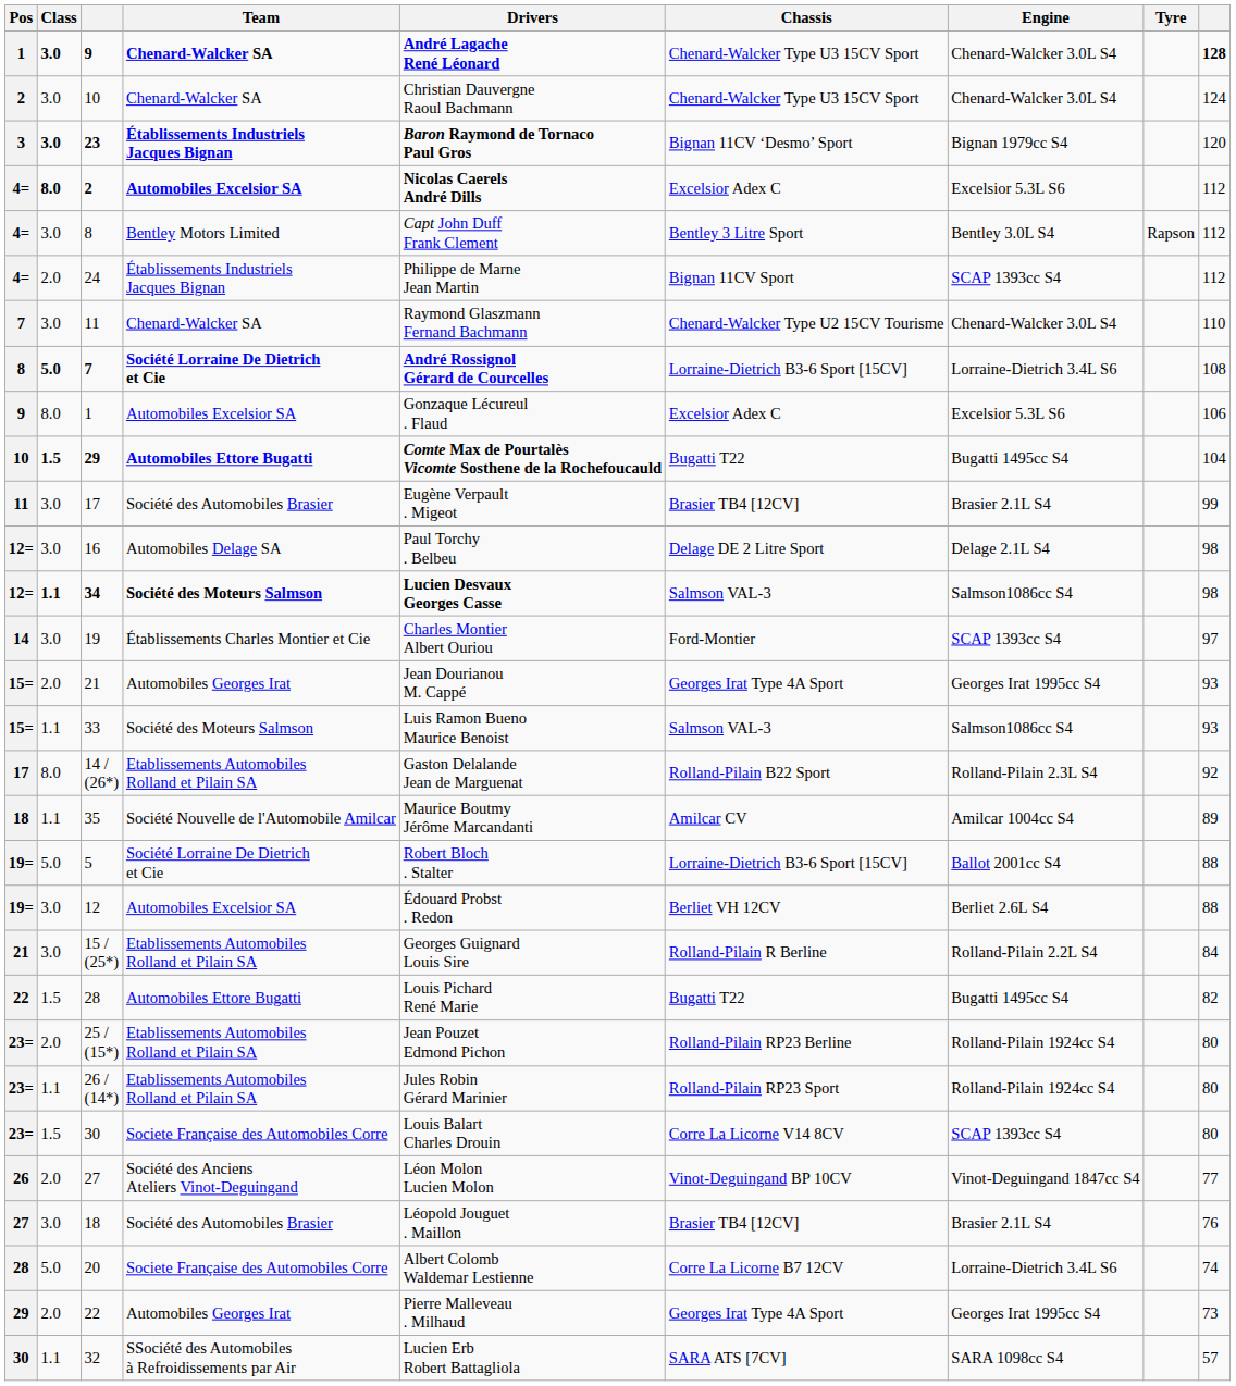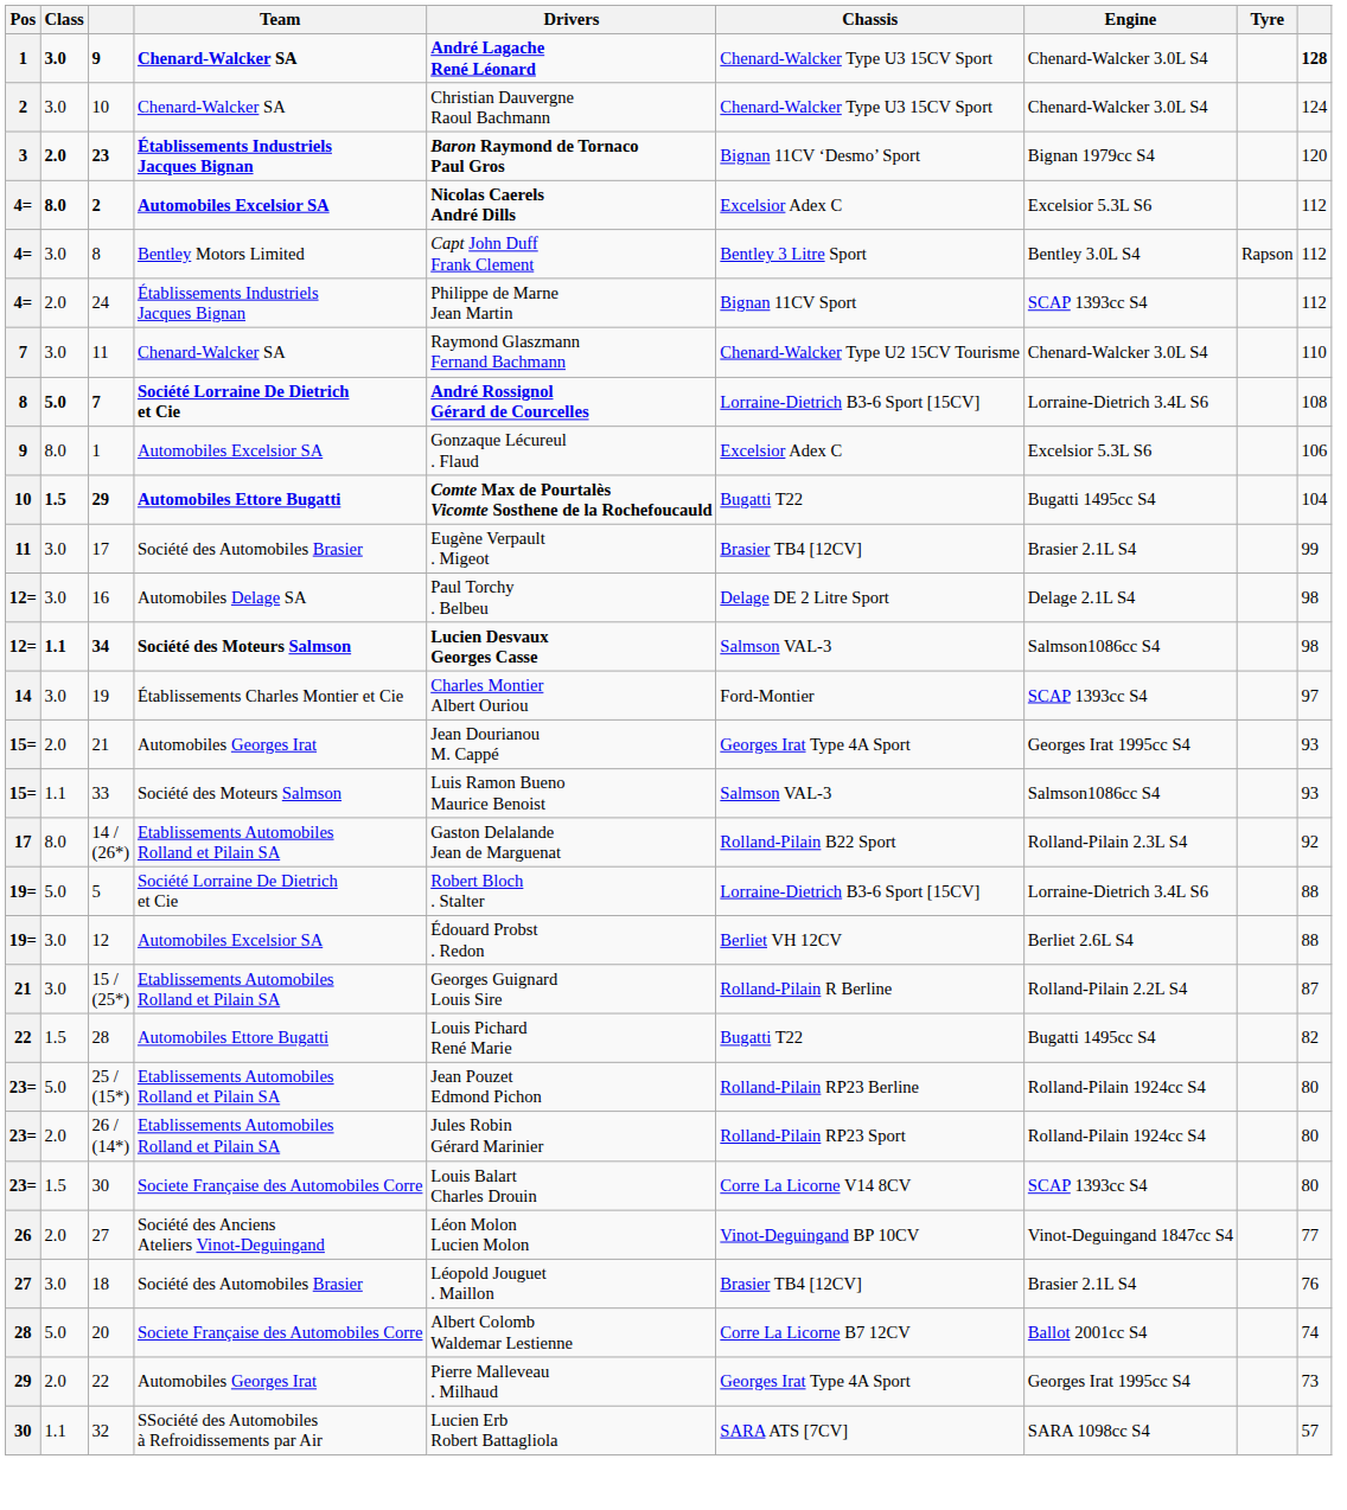 <table class="wikitable" style="font-size: 95%;">
 <tr>
 <th>Pos</th>
 <th>Class</th>
 <th></th>
 <th>Team</th>
 <th>Drivers</th>
 <th>Chassis</th>
 <th>Engine</th>
 <th>Tyre</th>
 <th></th>
 </tr>
 <tr>
 <th><strong>1</strong></th>
 <td><strong>3.0</strong></td>
 <td><strong>9</strong></td>
 <td><strong> <a href='#'>Chenard-Walcker</a> SA</strong></td>
 <td><strong> <a href='#'>André Lagache</a><br> <a href='#'>René Léonard</a></strong></td>
 <td><a href='#'>Chenard-Walcker</a> Type U3 15CV Sport</td>
 <td>Chenard-Walcker 3.0L S4</td>
 <td></td>
 <td><strong>128</strong></td>
 </tr>
 <tr>
 <th>2</th>
 <td>3.0</td>
 <td>10</td>
 <td> <a href='#'>Chenard-Walcker</a> SA</td>
 <td> Christian Dauvergne<br> Raoul Bachmann</td>
 <td><a href='#'>Chenard-Walcker</a> Type U3 15CV Sport</td>
 <td>Chenard-Walcker 3.0L S4</td>
 <td></td>
 <td>124</td>
 </tr>
 <tr>
 <th><strong>3</strong></th>
-<td><strong>3.0</strong></td>
+<td><strong>2.0</strong></td>
 <td><strong>23</strong></td>
 <td><strong> <a href='#'>Établissements Industriels<br>Jacques Bignan</a></strong></td>
 <td><strong> <em>Baron</em> Raymond de Tornaco<br> Paul Gros</strong></td>
 <td><a href='#'>Bignan</a> 11CV ‘Desmo’ Sport</td>
 <td>Bignan 1979cc S4</td>
 <td></td>
 <td>120</td>
 </tr>
 <tr>
 <th><strong>4=</strong></th>
 <td><strong>8.0</strong></td>
 <td><strong>2</strong></td>
 <td><strong> <a href='#'>Automobiles Excelsior SA</a></strong></td>
 <td><strong> Nicolas Caerels<br> André Dills</strong></td>
 <td><a href='#'>Excelsior</a> Adex C</td>
 <td>Excelsior 5.3L S6</td>
 <td></td>
 <td>112</td>
 </tr>
 <tr>
 <th>4=</th>
 <td>3.0</td>
 <td>8</td>
 <td> <a href='#'>Bentley</a> Motors Limited</td>
 <td> <em>Capt</em> <a href='#'>John Duff</a><br> <a href='#'>Frank Clement</a></td>
 <td><a href='#'>Bentley 3 Litre</a> Sport</td>
 <td>Bentley 3.0L S4</td>
 <td>Rapson</td>
 <td>112</td>
 </tr>
 <tr>
 <th>4=</th>
 <td>2.0</td>
 <td>24</td>
 <td> <a href='#'>Établissements Industriels<br>Jacques Bignan</a></td>
 <td> Philippe de Marne<br> Jean Martin</td>
 <td><a href='#'>Bignan</a> 11CV Sport</td>
 <td><a href='#'>SCAP</a> 1393cc S4</td>
 <td></td>
 <td>112</td>
 </tr>
 <tr>
 <th>7</th>
 <td>3.0</td>
 <td>11</td>
 <td> <a href='#'>Chenard-Walcker</a> SA</td>
 <td> Raymond Glaszmann<br> <a href='#'>Fernand Bachmann</a></td>
 <td><a href='#'>Chenard-Walcker</a> Type U2 15CV Tourisme</td>
 <td>Chenard-Walcker 3.0L S4</td>
 <td></td>
 <td>110</td>
 </tr>
 <tr>
 <th><strong>8</strong></th>
 <td><strong>5.0</strong></td>
 <td><strong>7</strong></td>
 <td><strong> <a href='#'>Société Lorraine De Dietrich</a><br>et Cie</strong></td>
 <td><strong> <a href='#'>André Rossignol</a><br> <a href='#'>Gérard de Courcelles</a></strong></td>
 <td><a href='#'>Lorraine-Dietrich</a> B3-6 Sport [15CV]</td>
 <td>Lorraine-Dietrich 3.4L S6</td>
 <td></td>
 <td>108</td>
 </tr>
 <tr>
 <th>9</th>
 <td>8.0</td>
 <td>1</td>
 <td> <a href='#'>Automobiles Excelsior SA</a></td>
 <td> Gonzaque Lécureul<br> . Flaud</td>
 <td><a href='#'>Excelsior</a> Adex C</td>
 <td>Excelsior 5.3L S6</td>
 <td></td>
 <td>106</td>
 </tr>
 <tr>
 <th><strong>10</strong></th>
 <td><strong>1.5</strong></td>
 <td><strong>29</strong></td>
 <td><strong> <a href='#'>Automobiles Ettore Bugatti</a></strong></td>
 <td><strong> <em>Comte</em> Max de Pourtalès<br> <em>Vicomte</em> Sosthene de la Rochefoucauld</strong></td>
 <td><a href='#'>Bugatti</a> T22</td>
 <td>Bugatti 1495cc S4</td>
 <td></td>
 <td>104</td>
 </tr>
 <tr>
 <th>11</th>
 <td>3.0</td>
 <td>17</td>
 <td> Société des Automobiles <a href='#'>Brasier</a></td>
 <td> Eugène Verpault<br> . Migeot</td>
 <td><a href='#'>Brasier</a> TB4 [12CV]</td>
 <td>Brasier 2.1L S4</td>
 <td></td>
 <td>99</td>
 </tr>
 <tr>
 <th>12=</th>
 <td>3.0</td>
 <td>16</td>
 <td> Automobiles <a href='#'>Delage</a> SA</td>
 <td> Paul Torchy<br> . Belbeu</td>
 <td><a href='#'>Delage</a> DE 2 Litre Sport</td>
 <td>Delage 2.1L S4</td>
 <td></td>
 <td>98</td>
 </tr>
 <tr>
 <th><strong>12=</strong></th>
 <td><strong>1.1</strong></td>
 <td><strong>34</strong></td>
 <td><strong> Société des Moteurs <a href='#'>Salmson</a></strong></td>
 <td><strong> Lucien Desvaux<br> Georges Casse</strong></td>
 <td><a href='#'>Salmson</a> VAL-3</td>
 <td>Salmson1086cc S4</td>
 <td></td>
 <td>98</td>
 </tr>
 <tr>
 <th>14</th>
 <td>3.0</td>
 <td>19</td>
 <td> Établissements Charles Montier et Cie</td>
 <td> <a href='#'>Charles Montier</a><br> Albert Ouriou</td>
 <td>Ford-Montier</td>
 <td><a href='#'>SCAP</a> 1393cc S4</td>
 <td></td>
 <td>97</td>
 </tr>
 <tr>
 <th>15=</th>
 <td>2.0</td>
 <td>21</td>
 <td> Automobiles <a href='#'>Georges Irat</a></td>
 <td> Jean Dourianou<br> M. Cappé</td>
 <td><a href='#'>Georges Irat</a> Type 4A Sport</td>
 <td>Georges Irat 1995cc S4</td>
 <td></td>
 <td>93</td>
 </tr>
 <tr>
 <th>15=</th>
 <td>1.1</td>
 <td>33</td>
 <td> Société des Moteurs <a href='#'>Salmson</a></td>
 <td> Luis Ramon Bueno <br> Maurice Benoist</td>
 <td><a href='#'>Salmson</a> VAL-3</td>
 <td>Salmson1086cc S4</td>
 <td></td>
 <td>93</td>
 </tr>
 <tr>
 <th>17</th>
 <td>8.0</td>
 <td>14 /<br>(26*)</td>
 <td> <a href='#'>Etablissements Automobiles<br>Rolland et Pilain SA</a></td>
 <td> Gaston Delalande<br> Jean de Marguenat</td>
 <td><a href='#'>Rolland-Pilain</a> B22 Sport</td>
 <td>Rolland-Pilain 2.3L S4</td>
 <td></td>
 <td>92</td>
 </tr>
 <tr>
-<th>18</th>
-<td>1.1</td>
-<td>35</td>
-<td> Société Nouvelle de l'Automobile <a href='#'>Amilcar</a></td>
-<td> Maurice Boutmy<br> Jérôme Marcandanti</td>
-<td><a href='#'>Amilcar</a> CV</td>
-<td>Amilcar 1004cc S4</td>
-<td></td>
-<td>89</td>
-</tr>
-<tr>
 <th>19=</th>
 <td>5.0</td>
 <td>5</td>
 <td> <a href='#'>Société Lorraine De Dietrich</a><br>et Cie</td>
 <td> <a href='#'>Robert Bloch</a><br> . Stalter</td>
 <td><a href='#'>Lorraine-Dietrich</a> B3-6 Sport [15CV]</td>
-<td><a href='#'>Ballot</a> 2001cc S4</td>
+<td>Lorraine-Dietrich 3.4L S6</td>
 <td></td>
 <td>88</td>
 </tr>
 <tr>
 <th>19=</th>
 <td>3.0</td>
 <td>12</td>
 <td> <a href='#'>Automobiles Excelsior SA</a></td>
 <td> Édouard Probst<br> . Redon</td>
 <td><a href='#'>Berliet</a> VH 12CV</td>
 <td>Berliet 2.6L S4</td>
 <td></td>
 <td>88</td>
 </tr>
 <tr>
 <th>21</th>
 <td>3.0</td>
 <td>15 /<br>(25*)</td>
 <td> <a href='#'>Etablissements Automobiles<br>Rolland et Pilain SA</a></td>
 <td> Georges Guignard<br> Louis Sire</td>
 <td><a href='#'>Rolland-Pilain</a> R Berline</td>
 <td>Rolland-Pilain 2.2L S4</td>
 <td></td>
-<td>84</td>
+<td>87</td>
 </tr>
 <tr>
 <th>22</th>
 <td>1.5</td>
 <td>28</td>
 <td> <a href='#'>Automobiles Ettore Bugatti</a></td>
 <td> Louis Pichard<br> René Marie</td>
 <td><a href='#'>Bugatti</a> T22</td>
 <td>Bugatti 1495cc S4</td>
 <td></td>
 <td>82</td>
 </tr>
 <tr>
 <th>23=</th>
-<td>2.0</td>
+<td>5.0</td>
 <td>25 /<br>(15*)</td>
 <td> <a href='#'>Etablissements Automobiles<br>Rolland et Pilain SA</a></td>
 <td> Jean Pouzet<br> Edmond Pichon</td>
 <td><a href='#'>Rolland-Pilain</a> RP23 Berline</td>
 <td>Rolland-Pilain 1924cc S4</td>
 <td></td>
 <td>80</td>
 </tr>
 <tr>
 <th>23=</th>
-<td>1.1</td>
+<td>2.0</td>
 <td>26 /<br>(14*)</td>
 <td> <a href='#'>Etablissements Automobiles<br>Rolland et Pilain SA</a></td>
 <td> Jules Robin<br> Gérard Marinier</td>
 <td><a href='#'>Rolland-Pilain</a> RP23 Sport</td>
 <td>Rolland-Pilain 1924cc S4</td>
 <td></td>
 <td>80</td>
 </tr>
 <tr>
 <th>23=</th>
 <td>1.5</td>
 <td>30</td>
 <td> <a href='#'>Societe Française des Automobiles Corre</a></td>
 <td> Louis Balart<br> Charles Drouin</td>
 <td><a href='#'>Corre La Licorne</a> V14 8CV</td>
 <td><a href='#'>SCAP</a> 1393cc S4</td>
 <td></td>
 <td>80</td>
 </tr>
 <tr>
 <th>26</th>
 <td>2.0</td>
 <td>27</td>
 <td> Société des Anciens<br>Ateliers <a href='#'>Vinot-Deguingand</a></td>
 <td> Léon Molon<br> Lucien Molon</td>
 <td><a href='#'>Vinot-Deguingand</a> BP 10CV</td>
 <td>Vinot-Deguingand 1847cc S4</td>
 <td></td>
 <td>77</td>
 </tr>
 <tr>
 <th>27</th>
 <td>3.0</td>
 <td>18</td>
 <td> Société des Automobiles <a href='#'>Brasier</a></td>
 <td> Léopold Jouguet<br> . Maillon</td>
 <td><a href='#'>Brasier</a> TB4 [12CV]</td>
 <td>Brasier 2.1L S4</td>
 <td></td>
 <td>76</td>
 </tr>
 <tr>
 <th>28</th>
 <td>5.0</td>
 <td>20</td>
 <td> <a href='#'>Societe Française des Automobiles Corre</a></td>
 <td> Albert Colomb<br> Waldemar Lestienne</td>
 <td><a href='#'>Corre La Licorne</a> B7 12CV</td>
-<td>Lorraine-Dietrich 3.4L S6</td>
+<td><a href='#'>Ballot</a> 2001cc S4</td>
 <td></td>
 <td>74</td>
 </tr>
 <tr>
 <th>29</th>
 <td>2.0</td>
 <td>22</td>
 <td> Automobiles <a href='#'>Georges Irat</a></td>
 <td> Pierre Malleveau <br> . Milhaud</td>
 <td><a href='#'>Georges Irat</a> Type 4A Sport</td>
 <td>Georges Irat 1995cc S4</td>
 <td></td>
 <td>73</td>
 </tr>
 <tr>
 <th>30</th>
 <td>1.1</td>
 <td>32</td>
 <td> SSociété des Automobiles <br> à Refroidissements par Air</td>
 <td> Lucien Erb<br> Robert Battagliola</td>
 <td><a href='#'>SARA</a> ATS [7CV]</td>
 <td>SARA 1098cc S4</td>
 <td></td>
 <td>57</td>
 </tr>
 </table>
